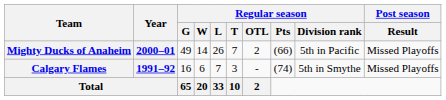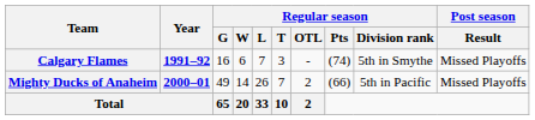 <table class="wikitable" style="font-size: 95%; text-align:center;">
 <tr>
 <th rowspan=2>Team</th>
 <th rowspan=2>Year</th>
 <th colspan=7><a href='#'>Regular season</a></th>
 <th colspan=1><a href='#'>Post season</a></th>
 </tr>
 <tr>
 <th>G</th>
 <th>W</th>
 <th>L</th>
 <th>T</th>
 <th>OTL</th>
 <th>Pts</th>
 <th>Division rank</th>
 <th>Result</th>
 </tr>
 <tr>
+<th><a href='#'>Calgary Flames</a></th>
+<th><a href='#'>1991–92</a></th>
+<td>16</td>
+<td>6</td>
+<td>7</td>
+<td>3</td>
+<td>-</td>
+<td>(74)</td>
+<td>5th in Smythe</td>
+<td>Missed Playoffs</td>
+</tr>
+<tr>
 <th><a href='#'>Mighty Ducks of Anaheim</a></th>
 <th><a href='#'>2000–01</a></th>
 <td>49</td>
 <td>14</td>
 <td>26</td>
 <td>7</td>
 <td>2</td>
 <td>(66)</td>
 <td>5th in Pacific</td>
 <td>Missed Playoffs</td>
 </tr>
 <tr>
-<th><a href='#'>Calgary Flames</a></th>
-<th><a href='#'>1991–92</a></th>
-<td>16</td>
-<td>6</td>
-<td>7</td>
-<td>3</td>
-<td>-</td>
-<td>(74)</td>
-<td>5th in Smythe</td>
-<td>Missed Playoffs</td>
-</tr>
-<tr>
 <th colspan=2>Total</th>
 <th>65</th>
 <th>20</th>
 <th>33</th>
 <th>10</th>
 <th>2</th>
 </tr>
 </table>
